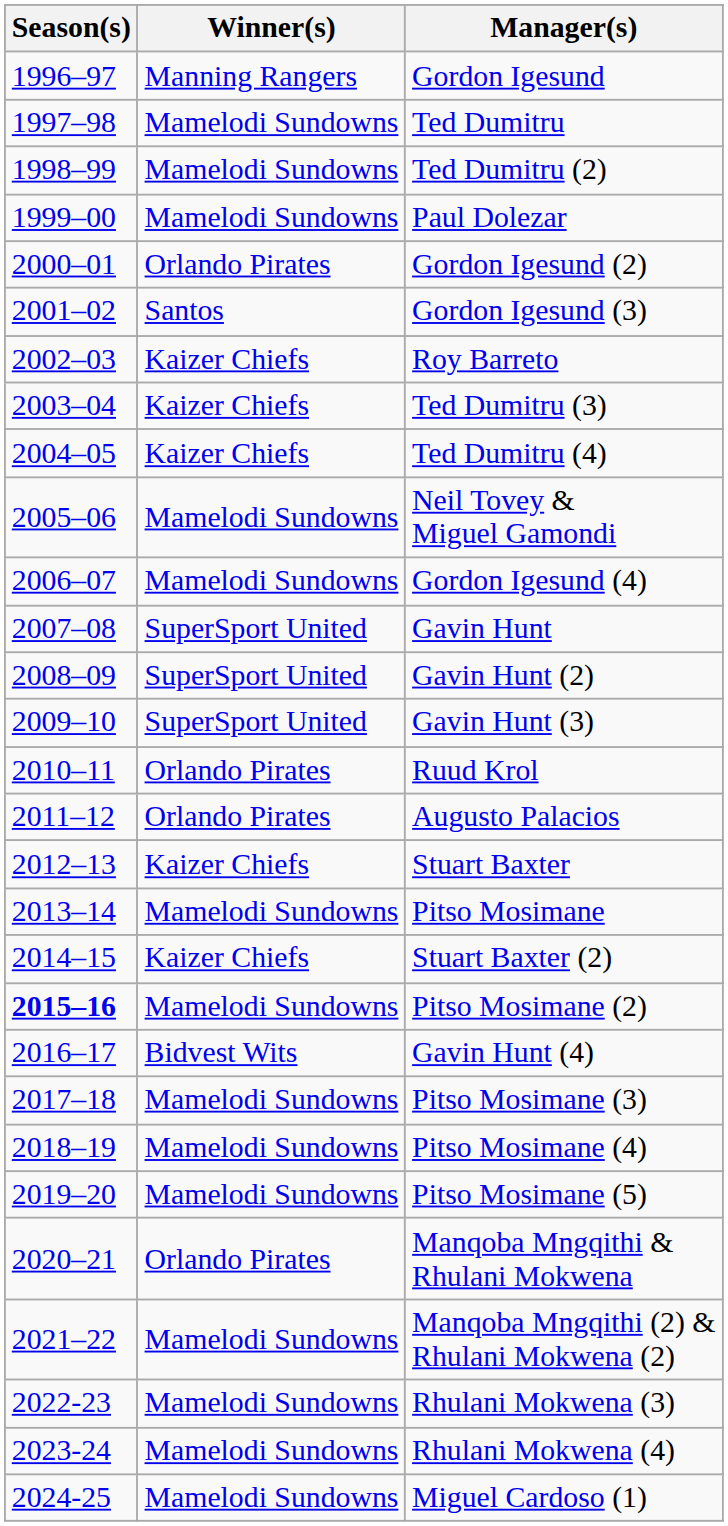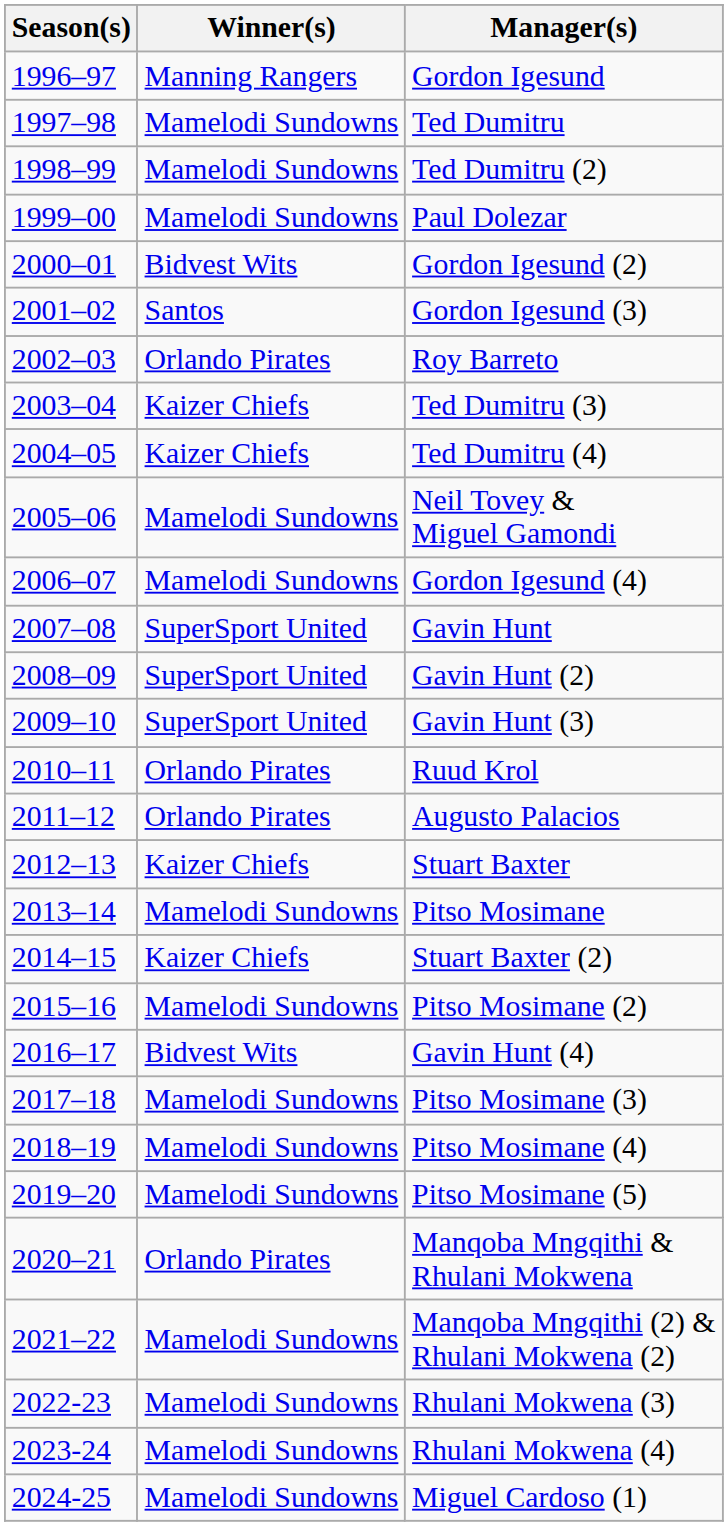 <table class="wikitable sortable">
 <tr>
 <th>Season(s)</th>
 <th>Winner(s)</th>
 <th>Manager(s)</th>
 </tr>
 <tr>
 <td><a href='#'>1996–97</a></td>
 <td><a href='#'>Manning Rangers</a></td>
 <td> <a href='#'>Gordon Igesund</a></td>
 </tr>
 <tr>
 <td><a href='#'>1997–98</a></td>
 <td><a href='#'>Mamelodi Sundowns</a></td>
 <td> <a href='#'>Ted Dumitru</a></td>
 </tr>
 <tr>
 <td><a href='#'>1998–99</a></td>
 <td><a href='#'>Mamelodi Sundowns</a></td>
 <td> <a href='#'>Ted Dumitru</a> (2)</td>
 </tr>
 <tr>
 <td><a href='#'>1999–00</a></td>
 <td><a href='#'>Mamelodi Sundowns</a></td>
 <td> <a href='#'>Paul Dolezar</a></td>
 </tr>
 <tr>
 <td><a href='#'>2000–01</a></td>
-<td><a href='#'>Orlando Pirates</a></td>
+<td><a href='#'>Bidvest Wits</a></td>
 <td> <a href='#'>Gordon Igesund</a> (2)</td>
 </tr>
 <tr>
 <td><a href='#'>2001–02</a></td>
 <td><a href='#'>Santos</a></td>
 <td> <a href='#'>Gordon Igesund</a> (3)</td>
 </tr>
 <tr>
 <td><a href='#'>2002–03</a></td>
-<td><a href='#'>Kaizer Chiefs</a></td>
+<td><a href='#'>Orlando Pirates</a></td>
 <td> <a href='#'>Roy Barreto</a></td>
 </tr>
 <tr>
 <td><a href='#'>2003–04</a></td>
 <td><a href='#'>Kaizer Chiefs</a></td>
 <td> <a href='#'>Ted Dumitru</a> (3)</td>
 </tr>
 <tr>
 <td><a href='#'>2004–05</a></td>
 <td><a href='#'>Kaizer Chiefs</a></td>
 <td> <a href='#'>Ted Dumitru</a> (4)</td>
 </tr>
 <tr>
 <td><a href='#'>2005–06</a></td>
 <td><a href='#'>Mamelodi Sundowns</a></td>
 <td> <a href='#'>Neil Tovey</a> &<br> <a href='#'>Miguel Gamondi</a></td>
 </tr>
 <tr>
 <td><a href='#'>2006–07</a></td>
 <td><a href='#'>Mamelodi Sundowns</a></td>
 <td> <a href='#'>Gordon Igesund</a> (4)</td>
 </tr>
 <tr>
 <td><a href='#'>2007–08</a></td>
 <td><a href='#'>SuperSport United</a></td>
 <td> <a href='#'>Gavin Hunt</a></td>
 </tr>
 <tr>
 <td><a href='#'>2008–09</a></td>
 <td><a href='#'>SuperSport United</a></td>
 <td> <a href='#'>Gavin Hunt</a> (2)</td>
 </tr>
 <tr>
 <td><a href='#'>2009–10</a></td>
 <td><a href='#'>SuperSport United</a></td>
 <td> <a href='#'>Gavin Hunt</a> (3)</td>
 </tr>
 <tr>
 <td><a href='#'>2010–11</a></td>
 <td><a href='#'>Orlando Pirates</a></td>
 <td> <a href='#'>Ruud Krol</a></td>
 </tr>
 <tr>
 <td><a href='#'>2011–12</a></td>
 <td><a href='#'>Orlando Pirates</a></td>
 <td> <a href='#'>Augusto Palacios</a></td>
 </tr>
 <tr>
 <td><a href='#'>2012–13</a></td>
 <td><a href='#'>Kaizer Chiefs</a></td>
 <td> <a href='#'>Stuart Baxter</a></td>
 </tr>
 <tr>
 <td><a href='#'>2013–14</a></td>
 <td><a href='#'>Mamelodi Sundowns</a></td>
 <td> <a href='#'>Pitso Mosimane</a></td>
 </tr>
 <tr>
 <td><a href='#'>2014–15</a></td>
 <td><a href='#'>Kaizer Chiefs</a></td>
 <td> <a href='#'>Stuart Baxter</a> (2)</td>
 </tr>
 <tr>
-<td><strong><a href='#'>2015–16</a></strong></td>
+<td><a href='#'>2015–16</a></td>
 <td><a href='#'>Mamelodi Sundowns</a></td>
 <td> <a href='#'>Pitso Mosimane</a> (2)</td>
 </tr>
 <tr>
 <td><a href='#'>2016–17</a></td>
 <td><a href='#'>Bidvest Wits</a></td>
 <td> <a href='#'>Gavin Hunt</a> (4)</td>
 </tr>
 <tr>
 <td><a href='#'>2017–18</a></td>
 <td><a href='#'>Mamelodi Sundowns</a></td>
 <td> <a href='#'>Pitso Mosimane</a> (3)</td>
 </tr>
 <tr>
 <td><a href='#'>2018–19</a></td>
 <td><a href='#'>Mamelodi Sundowns</a></td>
 <td> <a href='#'>Pitso Mosimane</a> (4)</td>
 </tr>
 <tr>
 <td><a href='#'>2019–20</a></td>
 <td><a href='#'>Mamelodi Sundowns</a></td>
 <td> <a href='#'>Pitso Mosimane</a> (5)</td>
 </tr>
 <tr>
 <td><a href='#'>2020–21</a></td>
 <td><a href='#'>Orlando Pirates</a></td>
 <td> <a href='#'>Manqoba Mngqithi</a> & <br> <a href='#'>Rhulani Mokwena</a></td>
 </tr>
 <tr>
 <td><a href='#'>2021–22</a></td>
 <td><a href='#'>Mamelodi Sundowns</a></td>
 <td> <a href='#'>Manqoba Mngqithi</a> (2) & <br> <a href='#'>Rhulani Mokwena</a> (2)</td>
 </tr>
 <tr>
 <td><a href='#'>2022-23</a></td>
 <td><a href='#'>Mamelodi Sundowns</a></td>
 <td> <a href='#'>Rhulani Mokwena</a> (3)</td>
 </tr>
 <tr>
 <td><a href='#'>2023-24</a></td>
 <td><a href='#'>Mamelodi Sundowns</a></td>
 <td> <a href='#'>Rhulani Mokwena</a> (4)</td>
 </tr>
 <tr>
 <td><a href='#'>2024-25</a></td>
 <td><a href='#'>Mamelodi Sundowns</a></td>
 <td> <a href='#'>Miguel Cardoso</a> (1)</td>
 </tr>
 </table>
